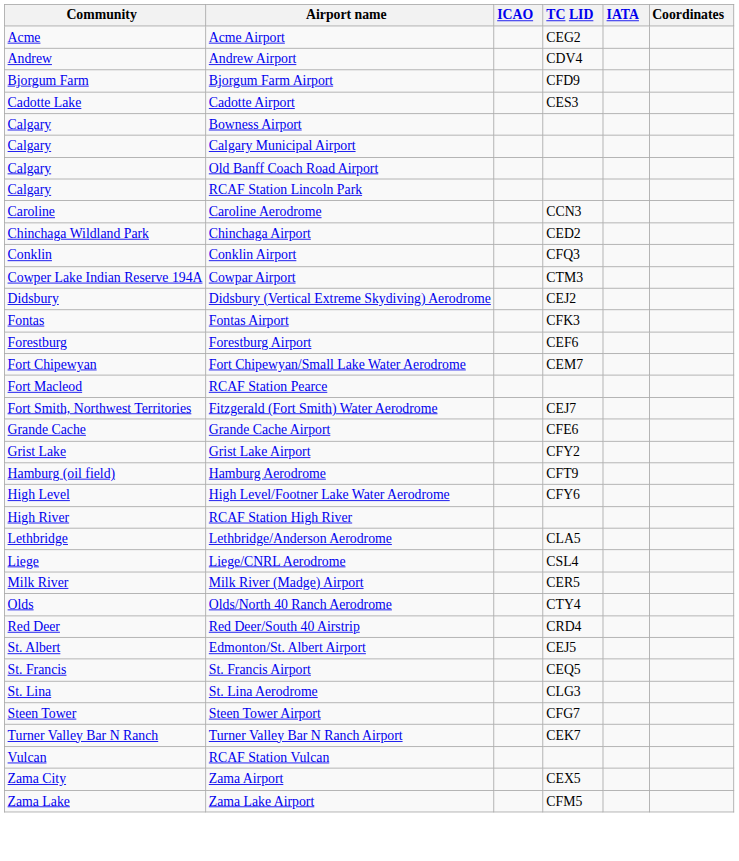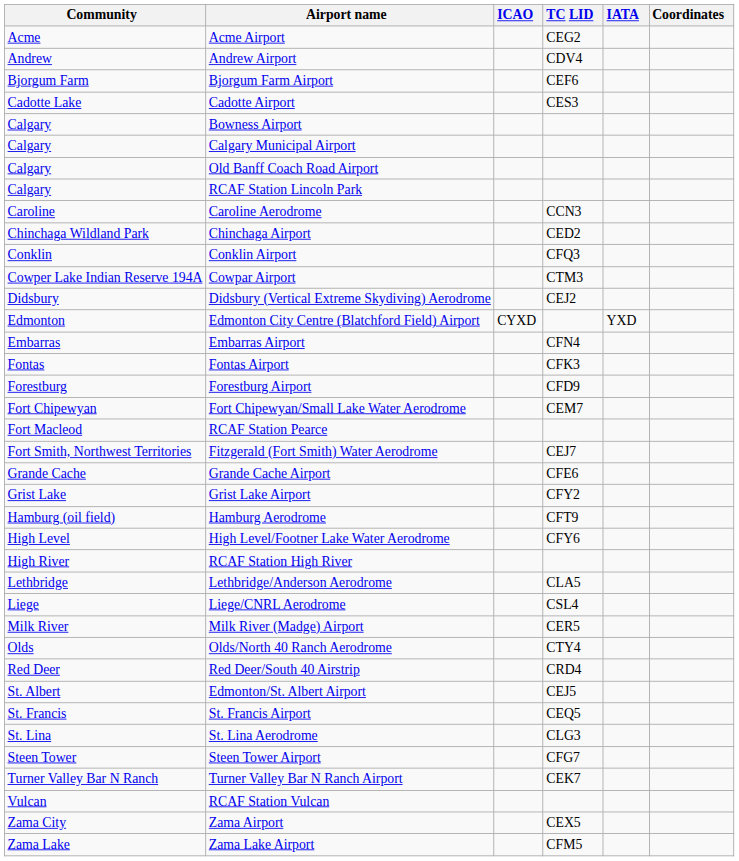 <table class="wikitable sortable" style="width:auto;">
 <tr>
 <th width="*">Community  </th>
 <th width="*">Airport name  </th>
 <th width="*"><a href='#'>ICAO</a>  </th>
 <th width="*"><a href='#'>TC</a> <a href='#'>LID</a>  </th>
 <th width="*"><a href='#'>IATA</a>  </th>
 <th width="*" class=unsortable>Coordinates  </th>
 </tr>
 <tr>
 <td><a href='#'>Acme</a></td>
 <td><a href='#'>Acme Airport</a></td>
 <td></td>
 <td>CEG2</td>
 <td></td>
 <td></td>
 </tr>
 <tr>
 <td><a href='#'>Andrew</a></td>
 <td><a href='#'>Andrew Airport</a></td>
 <td></td>
 <td>CDV4</td>
 <td></td>
 <td></td>
 </tr>
 <tr>
 <td><a href='#'>Bjorgum Farm</a></td>
 <td><a href='#'>Bjorgum Farm Airport</a></td>
 <td></td>
-<td>CFD9</td>
+<td>CEF6</td>
 <td></td>
 <td></td>
 </tr>
 <tr>
 <td><a href='#'>Cadotte Lake</a></td>
 <td><a href='#'>Cadotte Airport</a></td>
 <td></td>
 <td>CES3</td>
 <td></td>
 <td></td>
 </tr>
 <tr>
 <td><a href='#'>Calgary</a></td>
 <td><a href='#'>Bowness Airport</a></td>
 <td></td>
 <td></td>
 <td></td>
 <td></td>
 </tr>
 <tr>
 <td><a href='#'>Calgary</a></td>
 <td><a href='#'>Calgary Municipal Airport</a></td>
 <td></td>
 <td></td>
 <td></td>
 <td></td>
 </tr>
 <tr>
 <td><a href='#'>Calgary</a></td>
 <td><a href='#'>Old Banff Coach Road Airport</a></td>
 <td></td>
 <td></td>
 <td></td>
 <td></td>
 </tr>
 <tr>
 <td><a href='#'>Calgary</a></td>
 <td><a href='#'>RCAF Station Lincoln Park</a></td>
 <td></td>
 <td></td>
 <td></td>
 <td></td>
 </tr>
 <tr>
 <td><a href='#'>Caroline</a></td>
 <td><a href='#'>Caroline Aerodrome</a></td>
 <td></td>
 <td>CCN3</td>
 <td></td>
 <td></td>
 </tr>
 <tr>
 <td><a href='#'>Chinchaga Wildland Park</a></td>
 <td><a href='#'>Chinchaga Airport</a></td>
 <td></td>
 <td>CED2</td>
 <td></td>
 <td></td>
 </tr>
 <tr>
 <td><a href='#'>Conklin</a></td>
 <td><a href='#'>Conklin Airport</a></td>
 <td></td>
 <td>CFQ3</td>
 <td></td>
 <td></td>
 </tr>
 <tr>
 <td><a href='#'>Cowper Lake Indian Reserve 194A</a></td>
 <td><a href='#'>Cowpar Airport</a></td>
 <td></td>
 <td>CTM3</td>
 <td></td>
 <td></td>
 </tr>
 <tr>
 <td><a href='#'>Didsbury</a></td>
 <td><a href='#'>Didsbury (Vertical Extreme Skydiving) Aerodrome</a></td>
 <td></td>
 <td>CEJ2</td>
 <td></td>
 <td></td>
 </tr>
 <tr>
+<td><a href='#'>Edmonton</a></td>
+<td><a href='#'>Edmonton City Centre (Blatchford Field) Airport</a></td>
+<td>CYXD</td>
+<td></td>
+<td>YXD</td>
+<td></td>
+</tr>
+<tr>
+<td><a href='#'>Embarras</a></td>
+<td><a href='#'>Embarras Airport</a></td>
+<td></td>
+<td>CFN4</td>
+<td></td>
+<td></td>
+</tr>
+<tr>
 <td><a href='#'>Fontas</a></td>
 <td><a href='#'>Fontas Airport</a></td>
 <td></td>
 <td>CFK3</td>
 <td></td>
 <td></td>
 </tr>
 <tr>
 <td><a href='#'>Forestburg</a></td>
 <td><a href='#'>Forestburg Airport</a></td>
 <td></td>
-<td>CEF6</td>
+<td>CFD9</td>
 <td></td>
 <td></td>
 </tr>
 <tr>
 <td><a href='#'>Fort Chipewyan</a></td>
 <td><a href='#'>Fort Chipewyan/Small Lake Water Aerodrome</a></td>
 <td></td>
 <td>CEM7</td>
 <td></td>
 <td></td>
 </tr>
 <tr>
 <td><a href='#'>Fort Macleod</a></td>
 <td><a href='#'>RCAF Station Pearce</a></td>
 <td></td>
 <td></td>
 <td></td>
 <td></td>
 </tr>
 <tr>
 <td><a href='#'>Fort Smith, Northwest Territories</a></td>
 <td><a href='#'>Fitzgerald (Fort Smith) Water Aerodrome</a></td>
 <td></td>
 <td>CEJ7</td>
 <td></td>
 <td></td>
 </tr>
 <tr>
 <td><a href='#'>Grande Cache</a></td>
 <td><a href='#'>Grande Cache Airport</a></td>
 <td></td>
 <td>CFE6</td>
 <td></td>
 <td></td>
 </tr>
 <tr>
 <td><a href='#'>Grist Lake</a></td>
 <td><a href='#'>Grist Lake Airport</a></td>
 <td></td>
 <td>CFY2</td>
 <td></td>
 <td></td>
 </tr>
 <tr>
 <td><a href='#'>Hamburg (oil field)</a></td>
 <td><a href='#'>Hamburg Aerodrome</a></td>
 <td></td>
 <td>CFT9</td>
 <td></td>
 <td></td>
 </tr>
 <tr>
 <td><a href='#'>High Level</a></td>
 <td><a href='#'>High Level/Footner Lake Water Aerodrome</a></td>
 <td></td>
 <td>CFY6</td>
 <td></td>
 <td></td>
 </tr>
 <tr>
 <td><a href='#'>High River</a></td>
 <td><a href='#'>RCAF Station High River</a></td>
 <td></td>
 <td></td>
 <td></td>
 <td></td>
 </tr>
 <tr>
 <td><a href='#'>Lethbridge</a></td>
 <td><a href='#'>Lethbridge/Anderson Aerodrome</a></td>
 <td></td>
 <td>CLA5</td>
 <td></td>
 <td></td>
 </tr>
 <tr>
 <td><a href='#'>Liege</a></td>
 <td><a href='#'>Liege/CNRL Aerodrome</a></td>
 <td></td>
 <td>CSL4</td>
 <td></td>
 <td></td>
 </tr>
 <tr>
 <td><a href='#'>Milk River</a></td>
 <td><a href='#'>Milk River (Madge) Airport</a></td>
 <td></td>
 <td>CER5</td>
 <td></td>
 <td></td>
 </tr>
 <tr>
 <td><a href='#'>Olds</a></td>
 <td><a href='#'>Olds/North 40 Ranch Aerodrome</a></td>
 <td></td>
 <td>CTY4</td>
 <td></td>
 <td></td>
 </tr>
 <tr>
 <td><a href='#'>Red Deer</a></td>
 <td><a href='#'>Red Deer/South 40 Airstrip</a></td>
 <td></td>
 <td>CRD4</td>
 <td></td>
 <td></td>
 </tr>
 <tr>
 <td><a href='#'>St. Albert</a></td>
 <td><a href='#'>Edmonton/St. Albert Airport</a></td>
 <td></td>
 <td>CEJ5</td>
 <td></td>
 <td></td>
 </tr>
 <tr>
 <td><a href='#'>St. Francis</a></td>
 <td><a href='#'>St. Francis Airport</a></td>
 <td></td>
 <td>CEQ5</td>
 <td></td>
 <td></td>
 </tr>
 <tr>
 <td><a href='#'>St. Lina</a></td>
 <td><a href='#'>St. Lina Aerodrome</a></td>
 <td></td>
 <td>CLG3</td>
 <td></td>
 <td></td>
 </tr>
 <tr>
 <td><a href='#'>Steen Tower</a></td>
 <td><a href='#'>Steen Tower Airport</a></td>
 <td></td>
 <td>CFG7</td>
 <td></td>
 <td></td>
 </tr>
 <tr>
 <td><a href='#'>Turner Valley Bar N Ranch</a></td>
 <td><a href='#'>Turner Valley Bar N Ranch Airport</a></td>
 <td></td>
 <td>CEK7</td>
 <td></td>
 <td></td>
 </tr>
 <tr>
 <td><a href='#'>Vulcan</a></td>
 <td><a href='#'>RCAF Station Vulcan</a></td>
 <td></td>
 <td></td>
 <td></td>
 <td></td>
 </tr>
 <tr>
 <td><a href='#'>Zama City</a></td>
 <td><a href='#'>Zama Airport</a></td>
 <td></td>
 <td>CEX5</td>
 <td></td>
 <td></td>
 </tr>
 <tr>
 <td><a href='#'>Zama Lake</a></td>
 <td><a href='#'>Zama Lake Airport</a></td>
 <td></td>
 <td>CFM5</td>
 <td></td>
 <td></td>
 </tr>
 </table>
